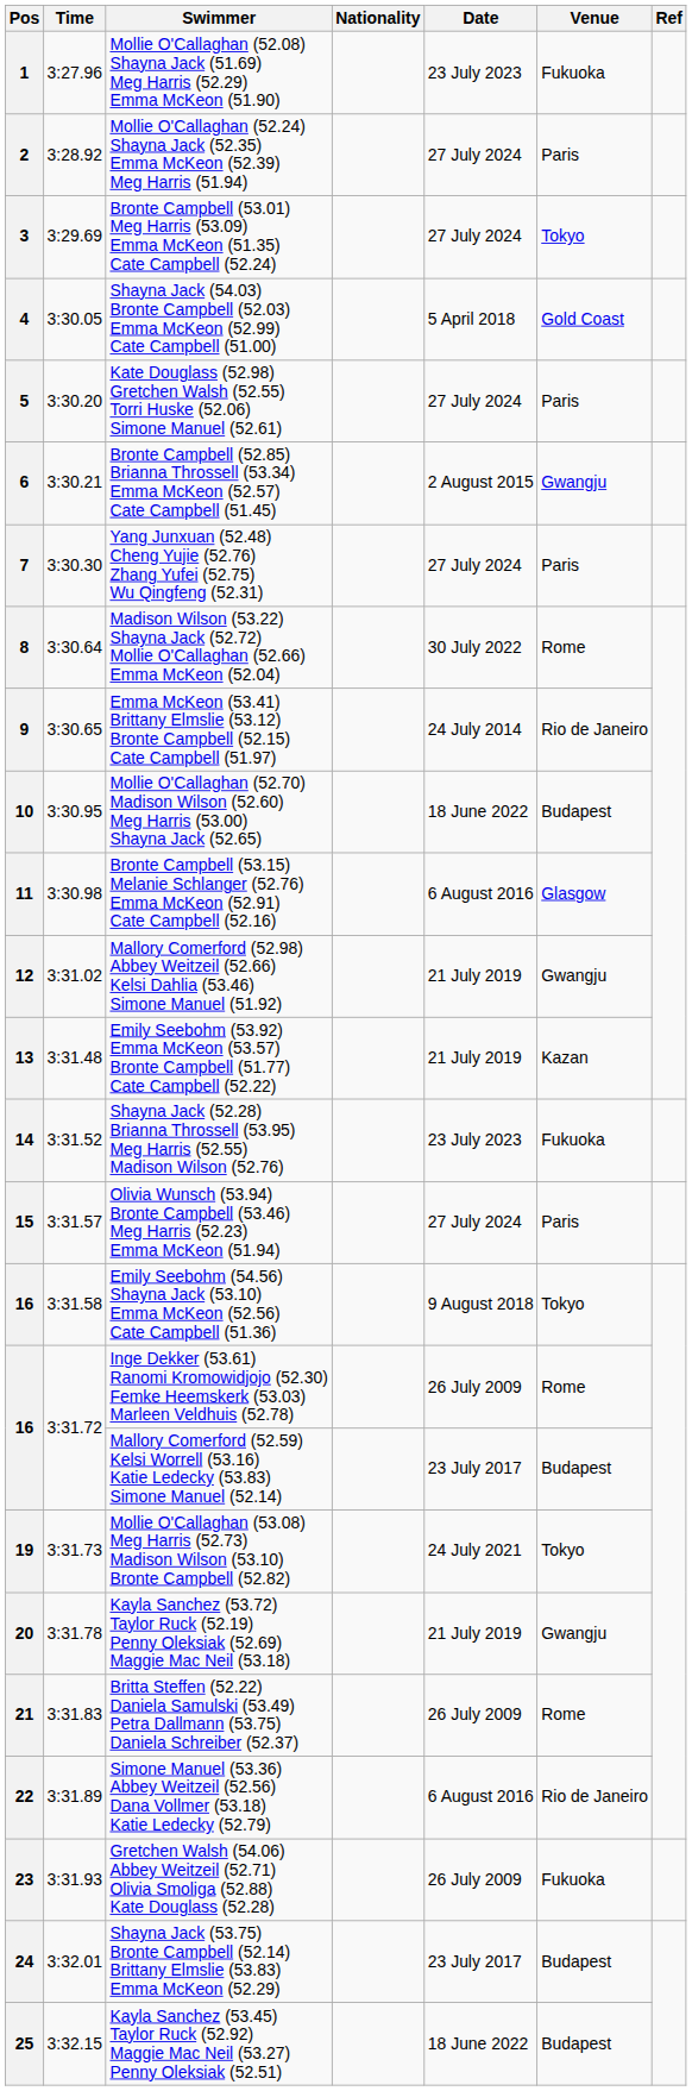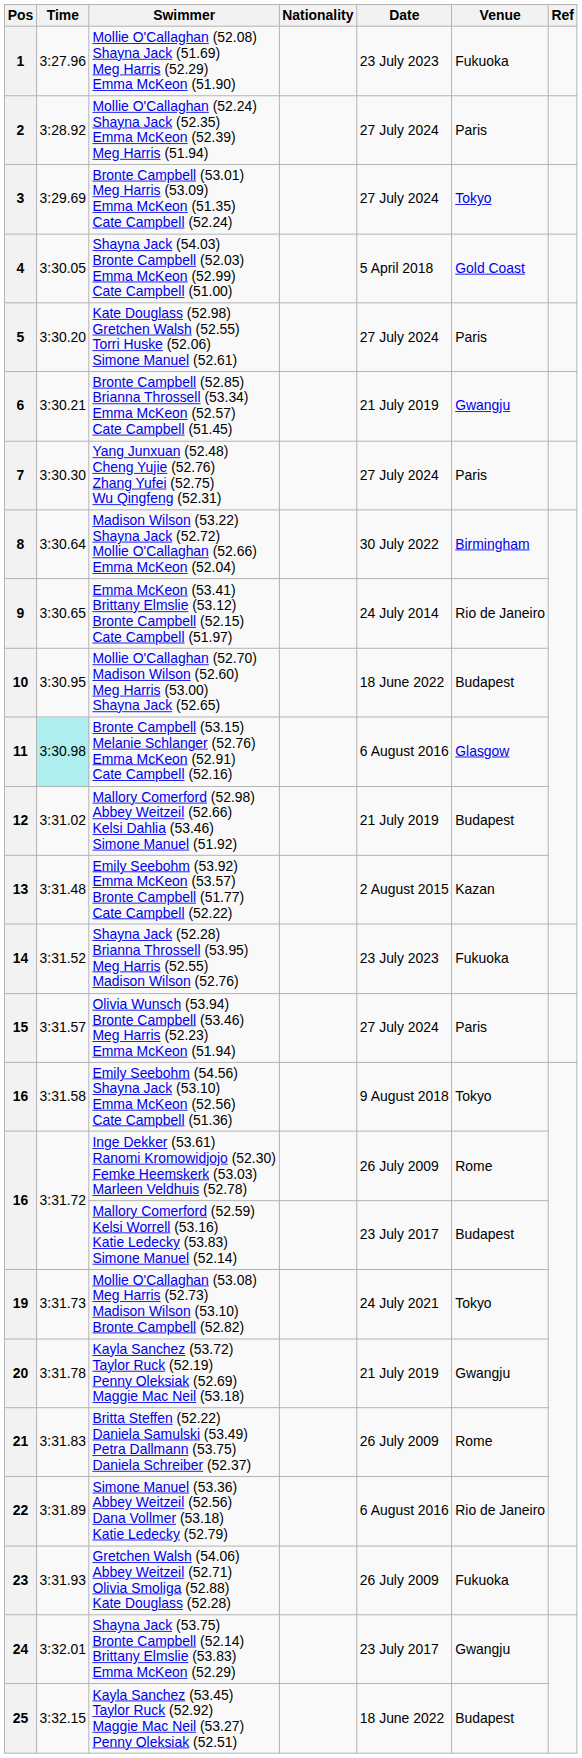 <table class="wikitable">
 <tr>
 <th>Pos</th>
 <th>Time</th>
 <th>Swimmer</th>
 <th>Nationality</th>
 <th>Date</th>
 <th>Venue</th>
 <th>Ref</th>
 </tr>
 <tr>
 <th>1</th>
 <td>3:27.96</td>
 <td><a href='#'>Mollie O'Callaghan</a> (52.08)<br><a href='#'>Shayna Jack</a> (51.69)<br><a href='#'>Meg Harris</a> (52.29)<br><a href='#'>Emma McKeon</a> (51.90)</td>
 <td></td>
 <td>23 July 2023</td>
 <td>Fukuoka</td>
 <td></td>
 </tr>
 <tr>
 <th>2</th>
 <td>3:28.92</td>
 <td><a href='#'>Mollie O'Callaghan</a> (52.24)<br><a href='#'>Shayna Jack</a> (52.35)<br><a href='#'>Emma McKeon</a> (52.39)<br><a href='#'>Meg Harris</a> (51.94)</td>
 <td></td>
 <td>27 July 2024</td>
 <td>Paris</td>
 <td></td>
 </tr>
 <tr>
 <th>3</th>
 <td>3:29.69</td>
 <td><a href='#'>Bronte Campbell</a> (53.01)<br><a href='#'>Meg Harris</a> (53.09)<br><a href='#'>Emma McKeon</a> (51.35)<br><a href='#'>Cate Campbell</a> (52.24)</td>
 <td></td>
 <td>27 July 2024</td>
 <td><a href='#'>Tokyo</a></td>
 <td></td>
 </tr>
 <tr>
 <th>4</th>
 <td>3:30.05</td>
 <td><a href='#'>Shayna Jack</a> (54.03)<br><a href='#'>Bronte Campbell</a> (52.03)<br><a href='#'>Emma McKeon</a> (52.99)<br><a href='#'>Cate Campbell</a> (51.00)</td>
 <td></td>
 <td>5 April 2018</td>
 <td><a href='#'>Gold Coast</a></td>
 </tr>
 <tr>
 <th>5</th>
 <td>3:30.20</td>
 <td><a href='#'>Kate Douglass</a> (52.98)<br><a href='#'>Gretchen Walsh</a> (52.55)<br><a href='#'>Torri Huske</a> (52.06)<br><a href='#'>Simone Manuel</a> (52.61)</td>
 <td></td>
 <td>27 July 2024</td>
 <td>Paris</td>
 <td></td>
 </tr>
 <tr>
 <th>6</th>
 <td>3:30.21</td>
 <td><a href='#'>Bronte Campbell</a> (52.85)<br><a href='#'>Brianna Throssell</a> (53.34)<br><a href='#'>Emma McKeon</a> (52.57)<br><a href='#'>Cate Campbell</a> (51.45)</td>
 <td></td>
-<td>2 August 2015</td>
+<td>21 July 2019</td>
 <td><a href='#'>Gwangju</a></td>
 </tr>
 <tr>
 <th>7</th>
 <td>3:30.30</td>
 <td><a href='#'>Yang Junxuan</a> (52.48)<br><a href='#'>Cheng Yujie</a> (52.76)<br><a href='#'>Zhang Yufei</a> (52.75)<br><a href='#'>Wu Qingfeng</a> (52.31)</td>
 <td></td>
 <td>27 July 2024</td>
 <td>Paris</td>
 <td></td>
 </tr>
 <tr>
 <th>8</th>
 <td>3:30.64</td>
 <td><a href='#'>Madison Wilson</a> (53.22)<br><a href='#'>Shayna Jack</a> (52.72)<br><a href='#'>Mollie O'Callaghan</a> (52.66)<br><a href='#'>Emma McKeon</a> (52.04)</td>
 <td></td>
 <td>30 July 2022</td>
-<td>Rome</td>
+<td><a href='#'>Birmingham</a></td>
 </tr>
 <tr>
 <th>9</th>
 <td>3:30.65</td>
 <td><a href='#'>Emma McKeon</a> (53.41)<br><a href='#'>Brittany Elmslie</a> (53.12)<br><a href='#'>Bronte Campbell</a> (52.15)<br><a href='#'>Cate Campbell</a> (51.97)</td>
 <td></td>
 <td>24 July 2014</td>
 <td>Rio de Janeiro</td>
 </tr>
 <tr>
 <th>10</th>
 <td>3:30.95</td>
 <td><a href='#'>Mollie O'Callaghan</a> (52.70)<br><a href='#'>Madison Wilson</a> (52.60)<br><a href='#'>Meg Harris</a> (53.00)<br><a href='#'>Shayna Jack</a> (52.65)</td>
 <td></td>
 <td>18 June 2022</td>
 <td>Budapest</td>
 </tr>
 <tr>
 <th>11</th>
-<td>3:30.98</td>
+<td style="background: paleturquoise;">3:30.98</td>
 <td><a href='#'>Bronte Campbell</a> (53.15)<br><a href='#'>Melanie Schlanger</a> (52.76)<br><a href='#'>Emma McKeon</a> (52.91)<br><a href='#'>Cate Campbell</a> (52.16)</td>
 <td></td>
 <td>6 August 2016</td>
 <td><a href='#'>Glasgow</a></td>
 </tr>
 <tr>
 <th>12</th>
 <td>3:31.02</td>
 <td><a href='#'>Mallory Comerford</a> (52.98)<br><a href='#'>Abbey Weitzeil</a> (52.66)<br><a href='#'>Kelsi Dahlia</a> (53.46)<br><a href='#'>Simone Manuel</a> (51.92)</td>
 <td></td>
 <td>21 July 2019</td>
-<td>Gwangju</td>
+<td>Budapest</td>
 </tr>
 <tr>
 <th>13</th>
 <td>3:31.48</td>
 <td><a href='#'>Emily Seebohm</a> (53.92)<br><a href='#'>Emma McKeon</a> (53.57)<br><a href='#'>Bronte Campbell</a> (51.77)<br><a href='#'>Cate Campbell</a> (52.22)</td>
 <td></td>
-<td>21 July 2019</td>
+<td>2 August 2015</td>
 <td>Kazan</td>
 </tr>
 <tr>
 <th>14</th>
 <td>3:31.52</td>
 <td><a href='#'>Shayna Jack</a> (52.28)<br><a href='#'>Brianna Throssell</a> (53.95)<br><a href='#'>Meg Harris</a> (52.55)<br><a href='#'>Madison Wilson</a> (52.76)</td>
 <td></td>
 <td>23 July 2023</td>
 <td>Fukuoka</td>
 <td></td>
 </tr>
 <tr>
 <th>15</th>
 <td>3:31.57</td>
 <td><a href='#'>Olivia Wunsch</a> (53.94)<br><a href='#'>Bronte Campbell</a> (53.46)<br><a href='#'>Meg Harris</a> (52.23)<br><a href='#'>Emma McKeon</a> (51.94)</td>
 <td></td>
 <td>27 July 2024</td>
 <td>Paris</td>
 <td></td>
 </tr>
 <tr>
 <th>16</th>
 <td>3:31.58</td>
 <td><a href='#'>Emily Seebohm</a> (54.56)<br><a href='#'>Shayna Jack</a> (53.10)<br><a href='#'>Emma McKeon</a> (52.56)<br><a href='#'>Cate Campbell</a> (51.36)</td>
 <td></td>
 <td>9 August 2018</td>
 <td>Tokyo</td>
 </tr>
 <tr>
 <th rowspan=2>16</th>
 <td rowspan=2>3:31.72</td>
 <td><a href='#'>Inge Dekker</a> (53.61)<br><a href='#'>Ranomi Kromowidjojo</a> (52.30)<br><a href='#'>Femke Heemskerk</a> (53.03)<br><a href='#'>Marleen Veldhuis</a> (52.78)</td>
 <td></td>
 <td>26 July 2009</td>
 <td>Rome</td>
 </tr>
 <tr>
 <td><a href='#'>Mallory Comerford</a> (52.59)<br><a href='#'>Kelsi Worrell</a> (53.16)<br><a href='#'>Katie Ledecky</a> (53.83)<br><a href='#'>Simone Manuel</a> (52.14)</td>
 <td></td>
 <td>23 July 2017</td>
 <td>Budapest</td>
 </tr>
 <tr>
 <th>19</th>
 <td>3:31.73</td>
 <td><a href='#'>Mollie O'Callaghan</a> (53.08)<br><a href='#'>Meg Harris</a> (52.73)<br><a href='#'>Madison Wilson</a> (53.10)<br><a href='#'>Bronte Campbell</a> (52.82)</td>
 <td></td>
 <td>24 July 2021</td>
 <td>Tokyo</td>
 </tr>
 <tr>
 <th>20</th>
 <td>3:31.78</td>
 <td><a href='#'>Kayla Sanchez</a> (53.72)<br><a href='#'>Taylor Ruck</a> (52.19)<br><a href='#'>Penny Oleksiak</a> (52.69)<br><a href='#'>Maggie Mac Neil</a> (53.18)</td>
 <td></td>
 <td>21 July 2019</td>
 <td>Gwangju</td>
 </tr>
 <tr>
 <th>21</th>
 <td>3:31.83</td>
 <td><a href='#'>Britta Steffen</a> (52.22)<br><a href='#'>Daniela Samulski</a> (53.49)<br><a href='#'>Petra Dallmann</a> (53.75)<br><a href='#'>Daniela Schreiber</a> (52.37)</td>
 <td></td>
 <td>26 July 2009</td>
 <td>Rome</td>
 </tr>
 <tr>
 <th>22</th>
 <td>3:31.89</td>
 <td><a href='#'>Simone Manuel</a> (53.36)<br><a href='#'>Abbey Weitzeil</a> (52.56)<br><a href='#'>Dana Vollmer</a> (53.18)<br><a href='#'>Katie Ledecky</a> (52.79)</td>
 <td></td>
 <td>6 August 2016</td>
 <td>Rio de Janeiro</td>
 </tr>
 <tr>
 <th>23</th>
 <td>3:31.93</td>
 <td><a href='#'>Gretchen Walsh</a> (54.06)<br><a href='#'>Abbey Weitzeil</a> (52.71)<br><a href='#'>Olivia Smoliga</a> (52.88)<br><a href='#'>Kate Douglass</a> (52.28)</td>
 <td></td>
 <td>26 July 2009</td>
 <td>Fukuoka</td>
 <td></td>
 </tr>
 <tr>
 <th>24</th>
 <td>3:32.01</td>
 <td><a href='#'>Shayna Jack</a> (53.75)<br><a href='#'>Bronte Campbell</a> (52.14)<br><a href='#'>Brittany Elmslie</a> (53.83)<br><a href='#'>Emma McKeon</a> (52.29)</td>
 <td></td>
 <td>23 July 2017</td>
-<td>Budapest</td>
+<td>Gwangju</td>
 </tr>
 <tr>
 <th>25</th>
 <td>3:32.15</td>
 <td><a href='#'>Kayla Sanchez</a> (53.45)<br><a href='#'>Taylor Ruck</a> (52.92)<br><a href='#'>Maggie Mac Neil</a> (53.27)<br><a href='#'>Penny Oleksiak</a> (52.51)</td>
 <td></td>
 <td>18 June 2022</td>
 <td>Budapest</td>
 </tr>
 </table>
